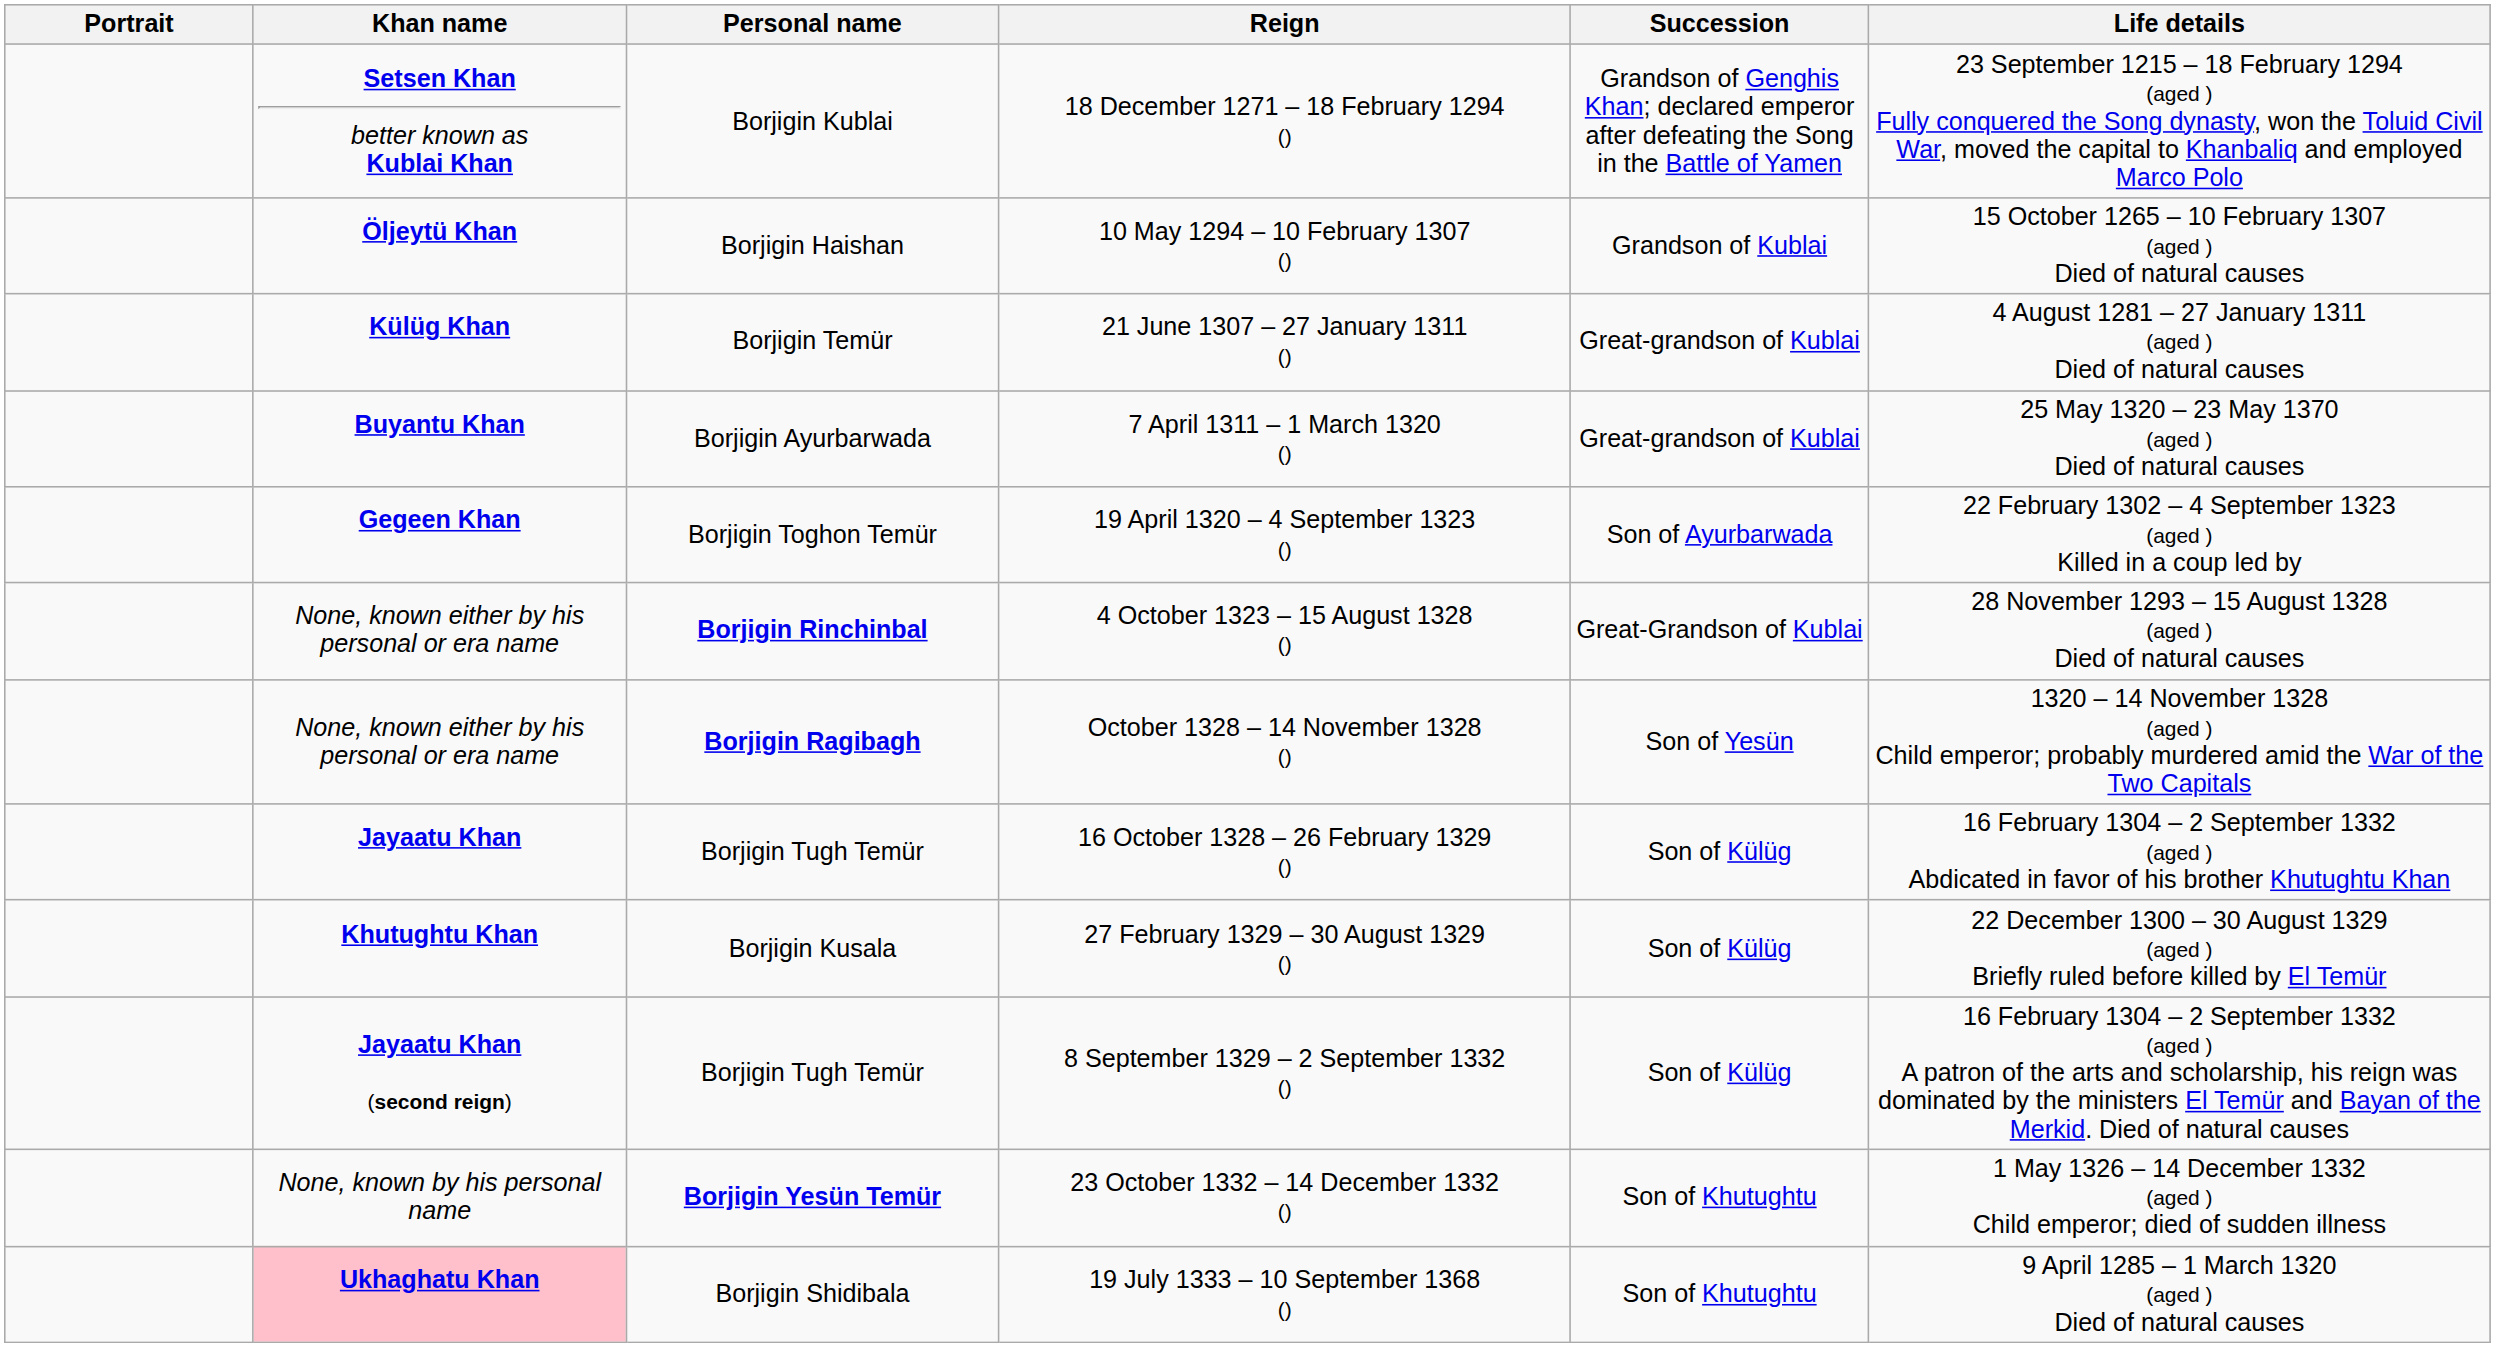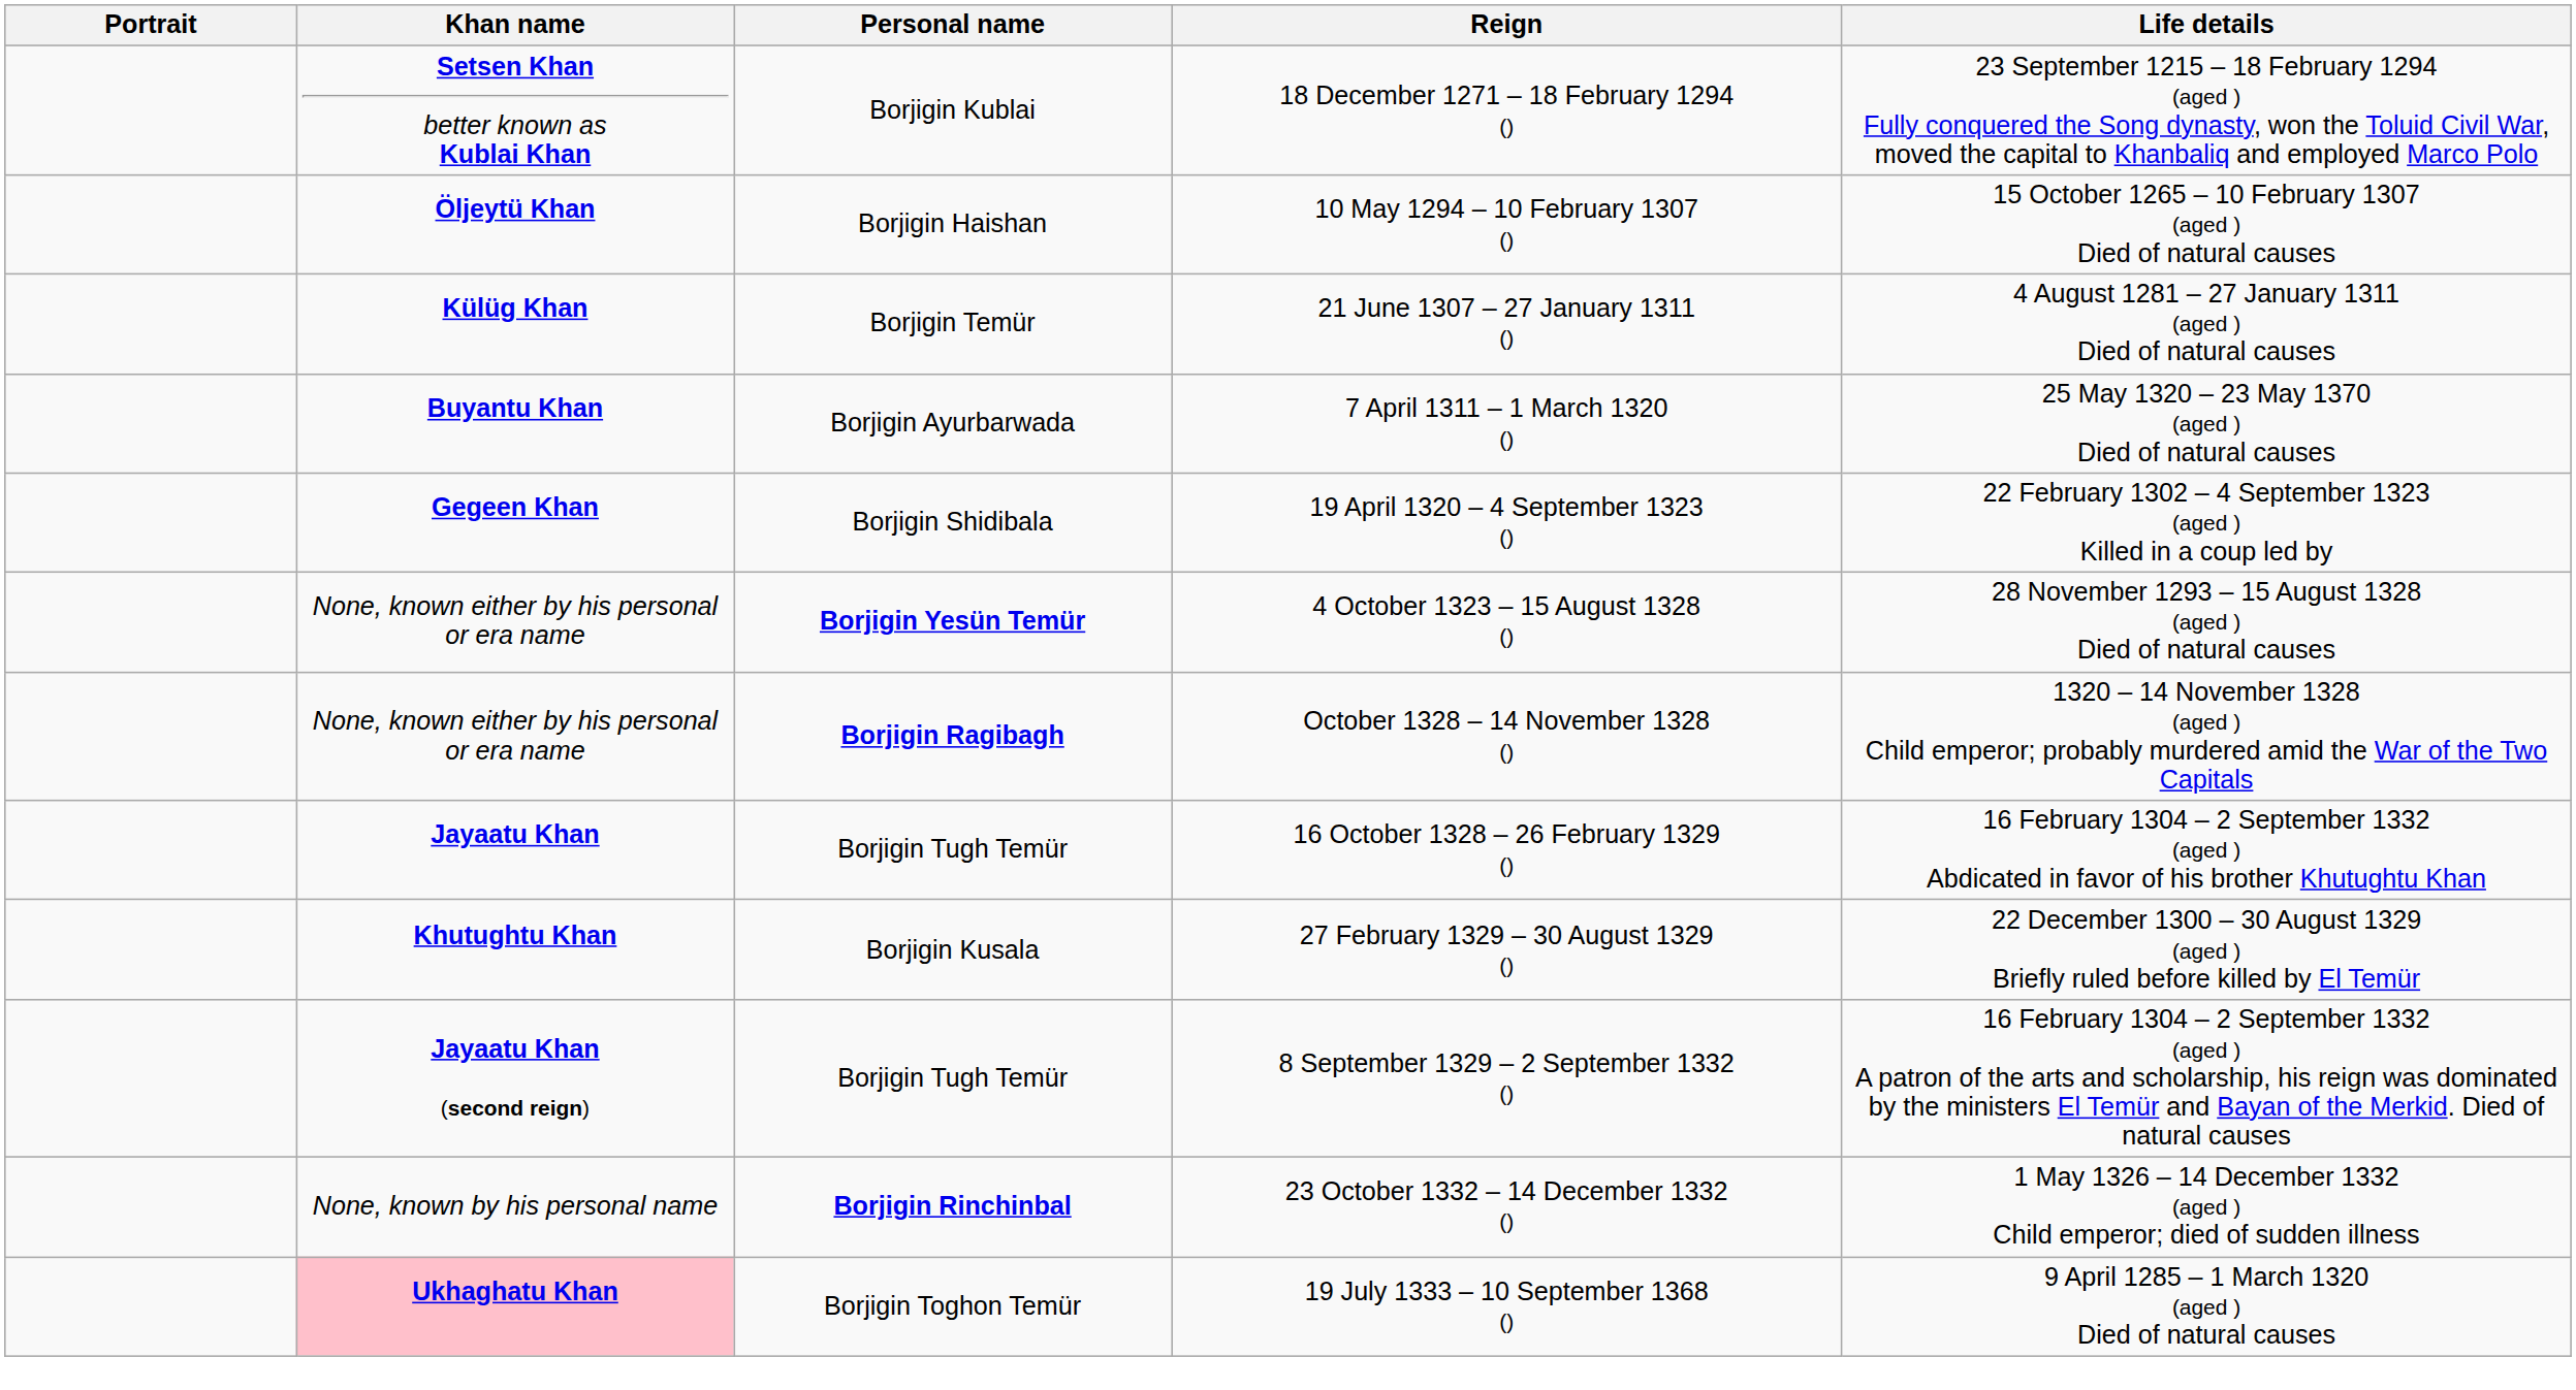 <table class="wikitable plainrowheaders" style="text-align:center; width:100%;">
 <tr>
 <th scope="col" width="10%">Portrait</th>
 <th scope="col" width="15%">Khan name</th>
 <th scope="col" width="15%">Personal name</th>
 <th scope="col" width="23%">Reign</th>
-<th scope="col" width="12%">Succession</th>
 <th scope="col" width="25%">Life details</th>
 </tr>
 <tr>
 <td></td>
 <td><strong><a href='#'>Setsen Khan</a></strong><br><hr><em>better known as</em><br><strong><a href='#'>Kublai Khan</a></strong><br><small></small></td>
 <td>Borjigin Kublai<br></td>
 <td>18 December 1271 – 18 February 1294<br><small>()</small><br><small></small></td>
-<td>Grandson of <a href='#'>Genghis Khan</a>; declared emperor after defeating the Song in the <a href='#'>Battle of Yamen</a></td>
 <td>23 September 1215 – 18 February 1294<br><small>(aged )</small><br><a href='#'>Fully conquered the Song dynasty</a>, won the <a href='#'>Toluid Civil War</a>, moved the capital to <a href='#'>Khanbaliq</a> and employed <a href='#'>Marco Polo</a></td>
 </tr>
 <tr>
 <td></td>
 <td><strong><a href='#'>Öljeytü Khan</a></strong><br><br><small></small></td>
 <td>Borjigin Haishan<br></td>
 <td>10 May 1294 – 10 February 1307<br><small>()</small><br><small></small></td>
-<td>Grandson of <a href='#'>Kublai</a></td>
 <td>15 October 1265 – 10 February 1307<br><small>(aged )</small><br>Died of natural causes</td>
 </tr>
 <tr>
 <td></td>
 <td><strong><a href='#'>Külüg Khan</a></strong><br><br><small></small></td>
 <td>Borjigin Temür<br></td>
 <td>21 June 1307 – 27 January 1311<br><small>()</small><br><small></small></td>
-<td>Great-grandson of <a href='#'>Kublai</a></td>
 <td>4 August 1281 – 27 January 1311<br><small>(aged )</small><br>Died of natural causes</td>
 </tr>
 <tr>
 <td></td>
 <td><strong><a href='#'>Buyantu Khan</a></strong><br><br><small></small></td>
 <td>Borjigin Ayurbarwada<br></td>
 <td>7 April 1311 – 1 March 1320<br><small>()</small><br><small></small></td>
-<td>Great-grandson of <a href='#'>Kublai</a></td>
 <td>25 May 1320 – 23 May 1370<br><small>(aged )</small><br>Died of natural causes</td>
 </tr>
 <tr>
 <td></td>
 <td><strong><a href='#'>Gegeen Khan</a></strong><br><br><small></small></td>
-<td>Borjigin Toghon Temür<br></td>
+<td>Borjigin Shidibala<br></td>
 <td>19 April 1320 – 4 September 1323<br><small>()</small><br><small></small></td>
-<td>Son of <a href='#'>Ayurbarwada</a></td>
 <td>22 February 1302 – 4 September 1323<br><small>(aged )</small><br>Killed in a coup led by </td>
 </tr>
 <tr>
 <td></td>
 <td><em>None, known either by his personal or era name</em></td>
-<td><strong><a href='#'>Borjigin Rinchinbal</a></strong><br></td>
+<td><strong><a href='#'>Borjigin Yesün Temür</a></strong><br></td>
 <td>4 October 1323 – 15 August 1328<br><small>()</small><br><small></small></td>
-<td>Great-Grandson of <a href='#'>Kublai</a></td>
 <td>28 November 1293 – 15 August 1328<br><small>(aged )</small><br>Died of natural causes</td>
 </tr>
 <tr>
 <td></td>
 <td><em>None, known either by his personal or era name</em></td>
 <td><strong><a href='#'>Borjigin Ragibagh</a></strong><br></td>
 <td>October 1328 – 14 November 1328<br><small>()</small><br><small></small></td>
-<td>Son of <a href='#'>Yesün</a></td>
 <td>1320 – 14 November 1328<br><small>(aged )</small><br>Child emperor; probably murdered amid the <a href='#'>War of the Two Capitals</a></td>
 </tr>
 <tr>
 <td></td>
 <td><strong><a href='#'>Jayaatu Khan</a></strong><br><br><small></small></td>
 <td>Borjigin Tugh Temür<br></td>
 <td>16 October 1328 – 26 February 1329<br><small>()</small><br><small></small></td>
-<td>Son of <a href='#'>Külüg</a></td>
 <td>16 February 1304 – 2 September 1332<br><small>(aged )</small><br>Abdicated in favor of his brother <a href='#'>Khutughtu Khan</a></td>
 </tr>
 <tr>
 <td></td>
 <td><strong><a href='#'>Khutughtu Khan</a></strong><br><br><small></small></td>
 <td>Borjigin Kusala<br></td>
 <td>27 February 1329 – 30 August 1329<br><small>()</small><br><small></small></td>
-<td>Son of <a href='#'>Külüg</a></td>
 <td>22 December 1300 – 30 August 1329<br><small>(aged )</small><br>Briefly ruled before killed by <a href='#'>El Temür</a></td>
 </tr>
 <tr>
 <td></td>
 <td><strong><a href='#'>Jayaatu Khan</a></strong><br><br><small>(<strong>second reign</strong>)</small></td>
 <td>Borjigin Tugh Temür<br></td>
 <td>8 September 1329 – 2 September 1332<br><small>()</small><br><small></small></td>
-<td>Son of <a href='#'>Külüg</a></td>
 <td>16 February 1304 – 2 September 1332<br><small>(aged )</small><br>A patron of the arts and scholarship, his reign was dominated by the ministers <a href='#'>El Temür</a> and <a href='#'>Bayan of the Merkid</a>. Died of natural causes</td>
 </tr>
 <tr>
 <td></td>
 <td><em>None, known by his personal name</em><br><small></small></td>
-<td><strong><a href='#'>Borjigin Yesün Temür</a></strong><br></td>
+<td><strong><a href='#'>Borjigin Rinchinbal</a></strong><br></td>
 <td>23 October 1332 – 14 December 1332<br><small>()</small><br><small></small></td>
-<td>Son of <a href='#'>Khutughtu</a></td>
 <td>1 May 1326 – 14 December 1332<br><small>(aged )</small><br>Child emperor; died of sudden illness</td>
 </tr>
 <tr>
 <td></td>
 <td style="background: pink;"><strong><a href='#'>Ukhaghatu Khan</a></strong><br><br><small></small></td>
-<td>Borjigin Shidibala<br></td>
+<td>Borjigin Toghon Temür<br></td>
 <td>19 July 1333 – 10 September 1368<br><small>()</small><br><small></small></td>
-<td>Son of <a href='#'>Khutughtu</a></td>
 <td>9 April 1285 – 1 March 1320<br><small>(aged )</small><br>Died of natural causes</td>
 </tr>
 </table>
